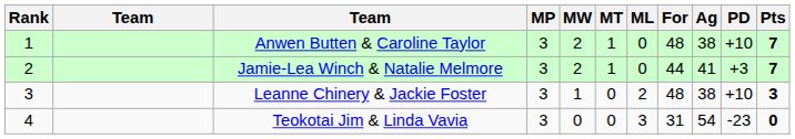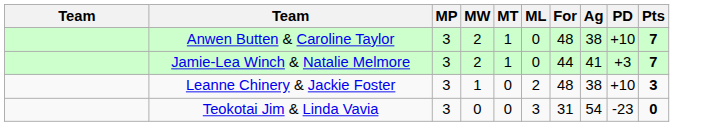 <table class=wikitable style="text-align:center">
 <tr>
-<th width=20>Rank</th>
 <th width=150>Team</th>
 <th width=300>Team</th>
 <th width=20>MP</th>
 <th width=20>MW</th>
 <th width=20>MT</th>
 <th width=20>ML</th>
 <th width=20>For</th>
 <th width=20>Ag</th>
 <th width=20>PD</th>
 <th width=20>Pts</th>
 </tr>
 <tr bgcolor="#ccffcc">
-<td>1</td>
 <td align=left><strong></strong></td>
 <td><a href='#'>Anwen Butten</a> & <a href='#'>Caroline Taylor</a></td>
 <td>3</td>
 <td>2</td>
 <td>1</td>
 <td>0</td>
 <td>48</td>
 <td>38</td>
 <td>+10</td>
 <td><strong>7</strong></td>
 </tr>
 <tr bgcolor="#ccffcc">
-<td>2</td>
 <td align=left><strong></strong></td>
 <td><a href='#'>Jamie-Lea Winch</a> & <a href='#'>Natalie Melmore</a></td>
 <td>3</td>
 <td>2</td>
 <td>1</td>
 <td>0</td>
 <td>44</td>
 <td>41</td>
 <td>+3</td>
 <td><strong>7</strong></td>
 </tr>
 <tr>
-<td>3</td>
 <td align=left></td>
 <td><a href='#'>Leanne Chinery</a> & <a href='#'>Jackie Foster</a></td>
 <td>3</td>
 <td>1</td>
 <td>0</td>
 <td>2</td>
 <td>48</td>
 <td>38</td>
 <td>+10</td>
 <td><strong>3</strong></td>
 </tr>
 <tr>
-<td>4</td>
 <td align=left></td>
 <td><a href='#'>Teokotai Jim</a> & <a href='#'>Linda Vavia</a></td>
 <td>3</td>
 <td>0</td>
 <td>0</td>
 <td>3</td>
 <td>31</td>
 <td>54</td>
 <td>-23</td>
 <td><strong>0</strong></td>
 </tr>
 </table>
